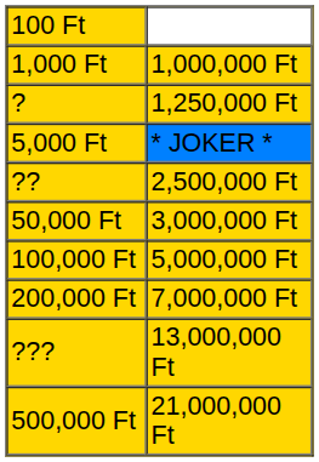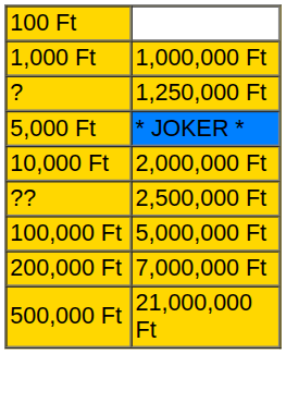 <table border="1" cellpadding="2" cellspacing="0" width="190px" bgcolor=gold>
 <tr>
 <td width=80px>100 Ft</td>
 <td style="border=0px" bgcolor=white></td>
 </tr>
 <tr>
 <td>1,000 Ft</td>
 <td>1,000,000 Ft</td>
 </tr>
 <tr>
 <td>?</td>
 <td>1,250,000 Ft</td>
 </tr>
 <tr>
 <td>5,000 Ft</td>
 <td bgcolor=#0080FF>* JOKER *</td>
 </tr>
 <tr>
+<td>10,000 Ft</td>
+<td>2,000,000 Ft</td>
+</tr>
+<tr>
 <td>??</td>
 <td>2,500,000 Ft</td>
-</tr>
-<tr>
-<td>50,000 Ft</td>
-<td>3,000,000 Ft</td>
 </tr>
 <tr>
 <td>100,000 Ft</td>
 <td>5,000,000 Ft</td>
 </tr>
 <tr>
 <td>200,000 Ft</td>
 <td>7,000,000 Ft</td>
 </tr>
 <tr>
-<td>???</td>
-<td>13,000,000 Ft</td>
-</tr>
-<tr>
 <td>500,000 Ft</td>
 <td>21,000,000 Ft</td>
 </tr>
 </table>
